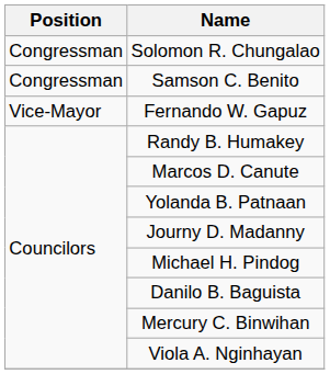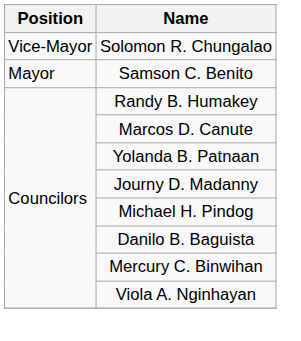 <table class="wikitable" style="line-height:1.20em; font-size:100%;">
 <tr>
 <th>Position</th>
 <th>Name</th>
 </tr>
 <tr>
-<td>Congressman</td>
+<td>Vice-Mayor</td>
 <td style="text-align:center;">Solomon R. Chungalao</td>
 </tr>
 <tr>
-<td>Congressman</td>
+<td>Mayor</td>
 <td style="text-align:center;">Samson C. Benito</td>
-</tr>
-<tr>
-<td>Vice-Mayor</td>
-<td style="text-align:center;">Fernando W. Gapuz</td>
 </tr>
 <tr>
 <td rowspan=8>Councilors</td>
 <td style="text-align:center;">Randy B. Humakey</td>
 </tr>
 <tr>
 <td style="text-align:center;">Marcos D. Canute</td>
 </tr>
 <tr>
 <td style="text-align:center;">Yolanda B. Patnaan</td>
 </tr>
 <tr>
 <td style="text-align:center;">Journy D. Madanny</td>
 </tr>
 <tr>
 <td style="text-align:center;">Michael H. Pindog</td>
 </tr>
 <tr>
 <td style="text-align:center;">Danilo B. Baguista</td>
 </tr>
 <tr>
 <td style="text-align:center;">Mercury C. Binwihan</td>
 </tr>
 <tr>
 <td style="text-align:center;">Viola A. Nginhayan</td>
 </tr>
 <tr>
 </tr>
 </table>
